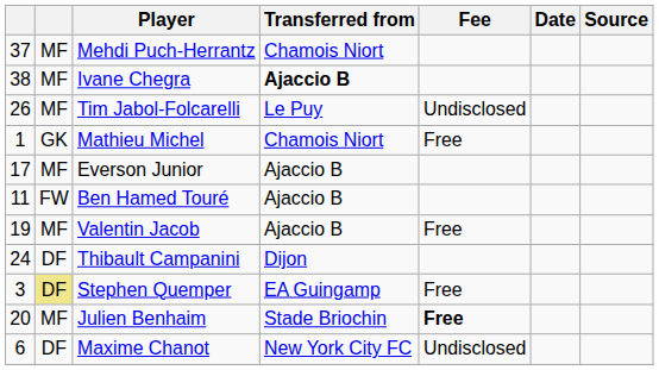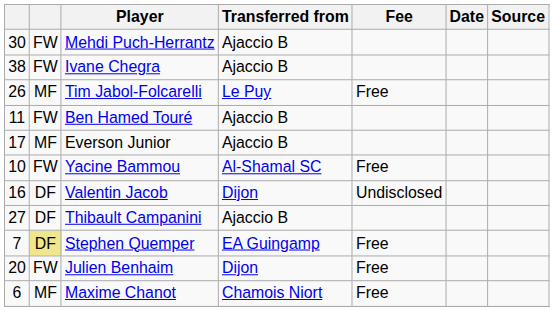 <table class="wikitable plainrowheaders sortable">
 <tr>
 <th></th>
 <th></th>
 <th scope="col">Player</th>
 <th>Transferred from</th>
 <th style="width: 65px;">Fee</th>
 <th scope="col">Date</th>
 <th scope="col">Source</th>
 </tr>
 <tr>
-<td align="center">37</td>
-<td align="center">MF</td>
+<td align="center">30</td>
+<td align="center">FW</td>
 <td> <a href='#'>Mehdi Puch-Herrantz</a></td>
-<td> <a href='#'>Chamois Niort</a></td>
+<td> Ajaccio B</td>
 <td></td>
 <td></td>
 <td></td>
 </tr>
 <tr>
 <td align="center">38</td>
-<td align="center">MF</td>
+<td align="center">FW</td>
 <td> <a href='#'>Ivane Chegra</a></td>
-<td><strong> Ajaccio B</strong></td>
+<td> Ajaccio B</td>
 <td></td>
 <td></td>
 <td></td>
 </tr>
 <tr>
 <td align="center">26</td>
 <td align="center">MF</td>
 <td> <a href='#'>Tim Jabol-Folcarelli</a></td>
 <td> <a href='#'>Le Puy</a></td>
-<td>Undisclosed</td>
+<td>Free</td>
 <td></td>
 <td></td>
 </tr>
 <tr>
-<td align="center">1</td>
-<td align="center">GK</td>
-<td> <a href='#'>Mathieu Michel</a></td>
-<td> <a href='#'>Chamois Niort</a></td>
-<td>Free</td>
+<td align="center">11</td>
+<td align="center">FW</td>
+<td> <a href='#'>Ben Hamed Touré</a></td>
+<td> Ajaccio B</td>
+<td></td>
 <td></td>
 <td></td>
 </tr>
 <tr>
 <td align="center">17</td>
 <td align="center">MF</td>
 <td> Everson Junior</td>
 <td> Ajaccio B</td>
 <td></td>
 <td></td>
 <td></td>
 </tr>
 <tr>
-<td align="center">11</td>
+<td align="center">10</td>
 <td align="center">FW</td>
-<td> <a href='#'>Ben Hamed Touré</a></td>
+<td> <a href='#'>Yacine Bammou</a></td>
+<td> <a href='#'>Al-Shamal SC</a></td>
+<td>Free</td>
+<td></td>
+<td></td>
+</tr>
+<tr>
+<td align="center">16</td>
+<td align="center">DF</td>
+<td> <a href='#'>Valentin Jacob</a></td>
+<td> <a href='#'>Dijon</a></td>
+<td>Undisclosed</td>
+<td></td>
+<td></td>
+</tr>
+<tr>
+<td align="center">27</td>
+<td align="center">DF</td>
+<td> <a href='#'>Thibault Campanini</a></td>
 <td> Ajaccio B</td>
 <td></td>
 <td></td>
 <td></td>
 </tr>
 <tr>
-<td align="center">19</td>
-<td align="center">MF</td>
-<td> <a href='#'>Valentin Jacob</a></td>
-<td> Ajaccio B</td>
-<td>Free</td>
-<td></td>
-<td></td>
-</tr>
-<tr>
-<td align="center">24</td>
-<td align="center">DF</td>
-<td> <a href='#'>Thibault Campanini</a></td>
-<td> <a href='#'>Dijon</a></td>
-<td></td>
-<td></td>
-<td></td>
-</tr>
-<tr>
-<td align="center">3</td>
+<td align="center">7</td>
 <td align="center" style="background: khaki;">DF</td>
 <td> <a href='#'>Stephen Quemper</a></td>
 <td> <a href='#'>EA Guingamp</a></td>
 <td>Free</td>
 <td></td>
 <td></td>
 </tr>
 <tr>
 <td align="center">20</td>
-<td align="center">MF</td>
+<td align="center">FW</td>
 <td> <a href='#'>Julien Benhaim</a></td>
-<td> <a href='#'>Stade Briochin</a></td>
-<td><strong>Free</strong></td>
+<td> <a href='#'>Dijon</a></td>
+<td>Free</td>
 <td></td>
 </tr>
 <tr>
 <td align="center">6</td>
-<td align="center">DF</td>
+<td align="center">MF</td>
 <td> <a href='#'>Maxime Chanot</a></td>
-<td> <a href='#'>New York City FC</a></td>
-<td>Undisclosed</td>
+<td> <a href='#'>Chamois Niort</a></td>
+<td>Free</td>
 <td></td>
 <td></td>
 </tr>
 <tr>
 </tr>
 </table>
